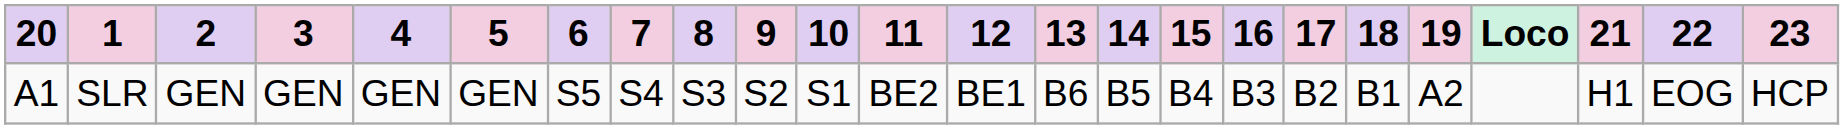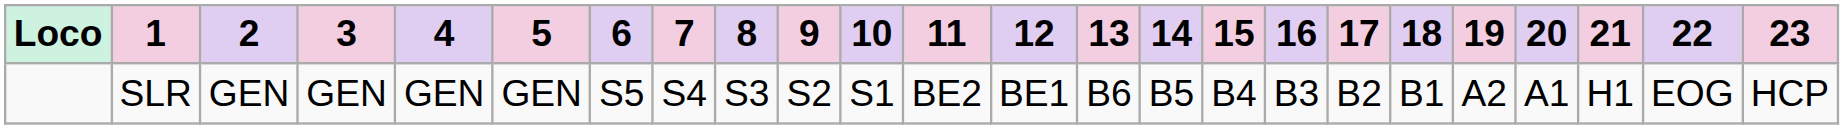 <table class="wikitable plainrowheaders unsortable" style="text-align:center">
 <tr>
-<th scope="col" rowspan="1" style="background:#E0CEF2;">20</th>
+<th scope="col" rowspan="1" style="background:#CEF2E0;">Loco</th>
 <th scope="col" rowspan="1" style="background:#F2CEE0;">1</th>
 <th scope="col" rowspan="1" style="background:#E0CEF2;">2</th>
 <th scope="col" rowspan="1" style="background:#F2CEE0;">3</th>
 <th scope="col" rowspan="1" style="background:#E0CEF2;">4</th>
 <th scope="col" rowspan="1" style="background:#F2CEE0;">5</th>
 <th scope="col" rowspan="1" style="background:#E0CEF2;">6</th>
 <th scope="col" rowspan="1" style="background:#F2CEE0;">7</th>
 <th scope="col" rowspan="1" style="background:#E0CEF2;">8</th>
 <th scope="col" rowspan="1" style="background:#F2CEE0;">9</th>
 <th scope="col" rowspan="1" style="background:#E0CEF2;">10</th>
 <th scope="col" rowspan="1" style="background:#F2CEE0;">11</th>
 <th scope="col" rowspan="1" style="background:#E0CEF2;">12</th>
 <th scope="col" rowspan="1" style="background:#F2CEE0;">13</th>
 <th scope="col" rowspan="1" style="background:#E0CEF2;">14</th>
 <th scope="col" rowspan="1" style="background:#F2CEE0;">15</th>
 <th scope="col" rowspan="1" style="background:#E0CEF2;">16</th>
 <th scope="col" rowspan="1" style="background:#F2CEE0;">17</th>
 <th scope="col" rowspan="1" style="background:#E0CEF2;">18</th>
 <th scope="col" rowspan="1" style="background:#F2CEE0;">19</th>
-<th scope="col" rowspan="1" style="background:#CEF2E0;">Loco</th>
+<th scope="col" rowspan="1" style="background:#E0CEF2;">20</th>
 <th scope="col" rowspan="1" style="background:#F2CEE0;">21</th>
 <th scope="col" rowspan="1" style="background:#E0CEF2;">22</th>
 <th scope="col" rowspan="1" style="background:#F2CEE0;">23</th>
 </tr>
 <tr>
-<td>A1</td>
+<td></td>
 <td>SLR</td>
 <td>GEN</td>
 <td>GEN</td>
 <td>GEN</td>
 <td>GEN</td>
 <td>S5</td>
 <td>S4</td>
 <td>S3</td>
 <td>S2</td>
 <td>S1</td>
 <td>BE2</td>
 <td>BE1</td>
 <td>B6</td>
 <td>B5</td>
 <td>B4</td>
 <td>B3</td>
 <td>B2</td>
 <td>B1</td>
 <td>A2</td>
-<td></td>
+<td>A1</td>
 <td>H1</td>
 <td>EOG</td>
 <td>HCP</td>
 </tr>
 </table>
